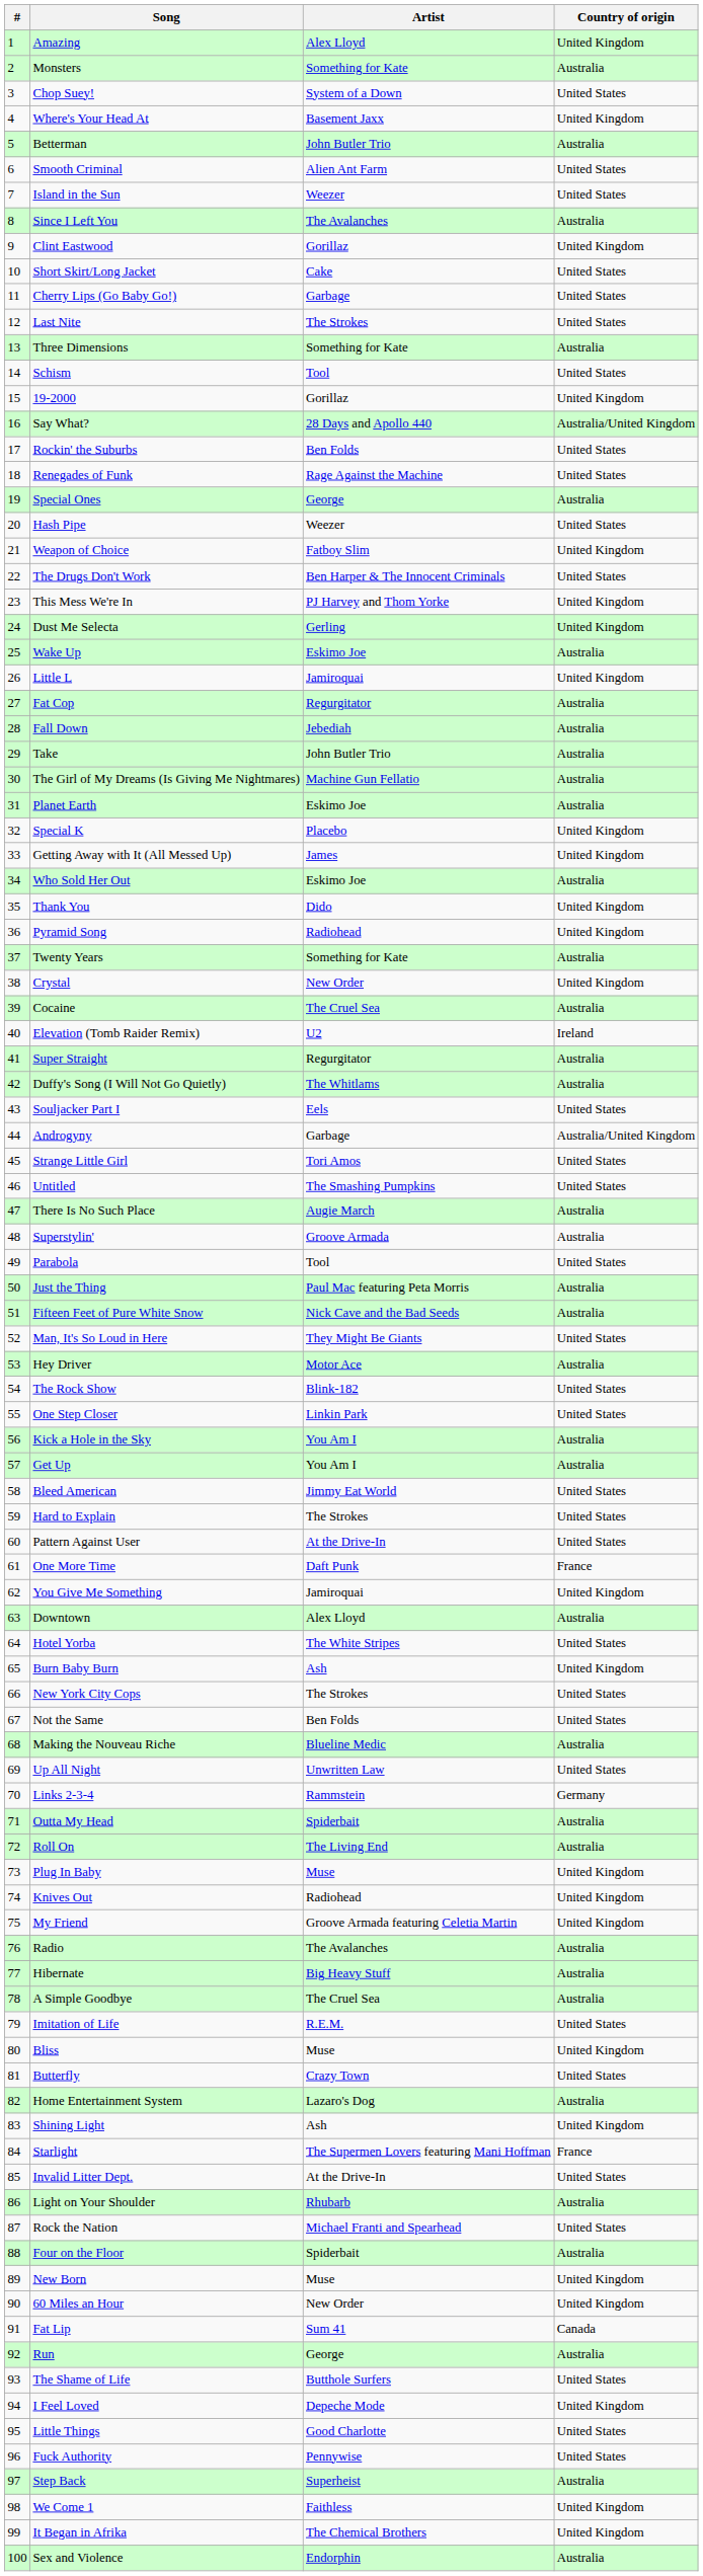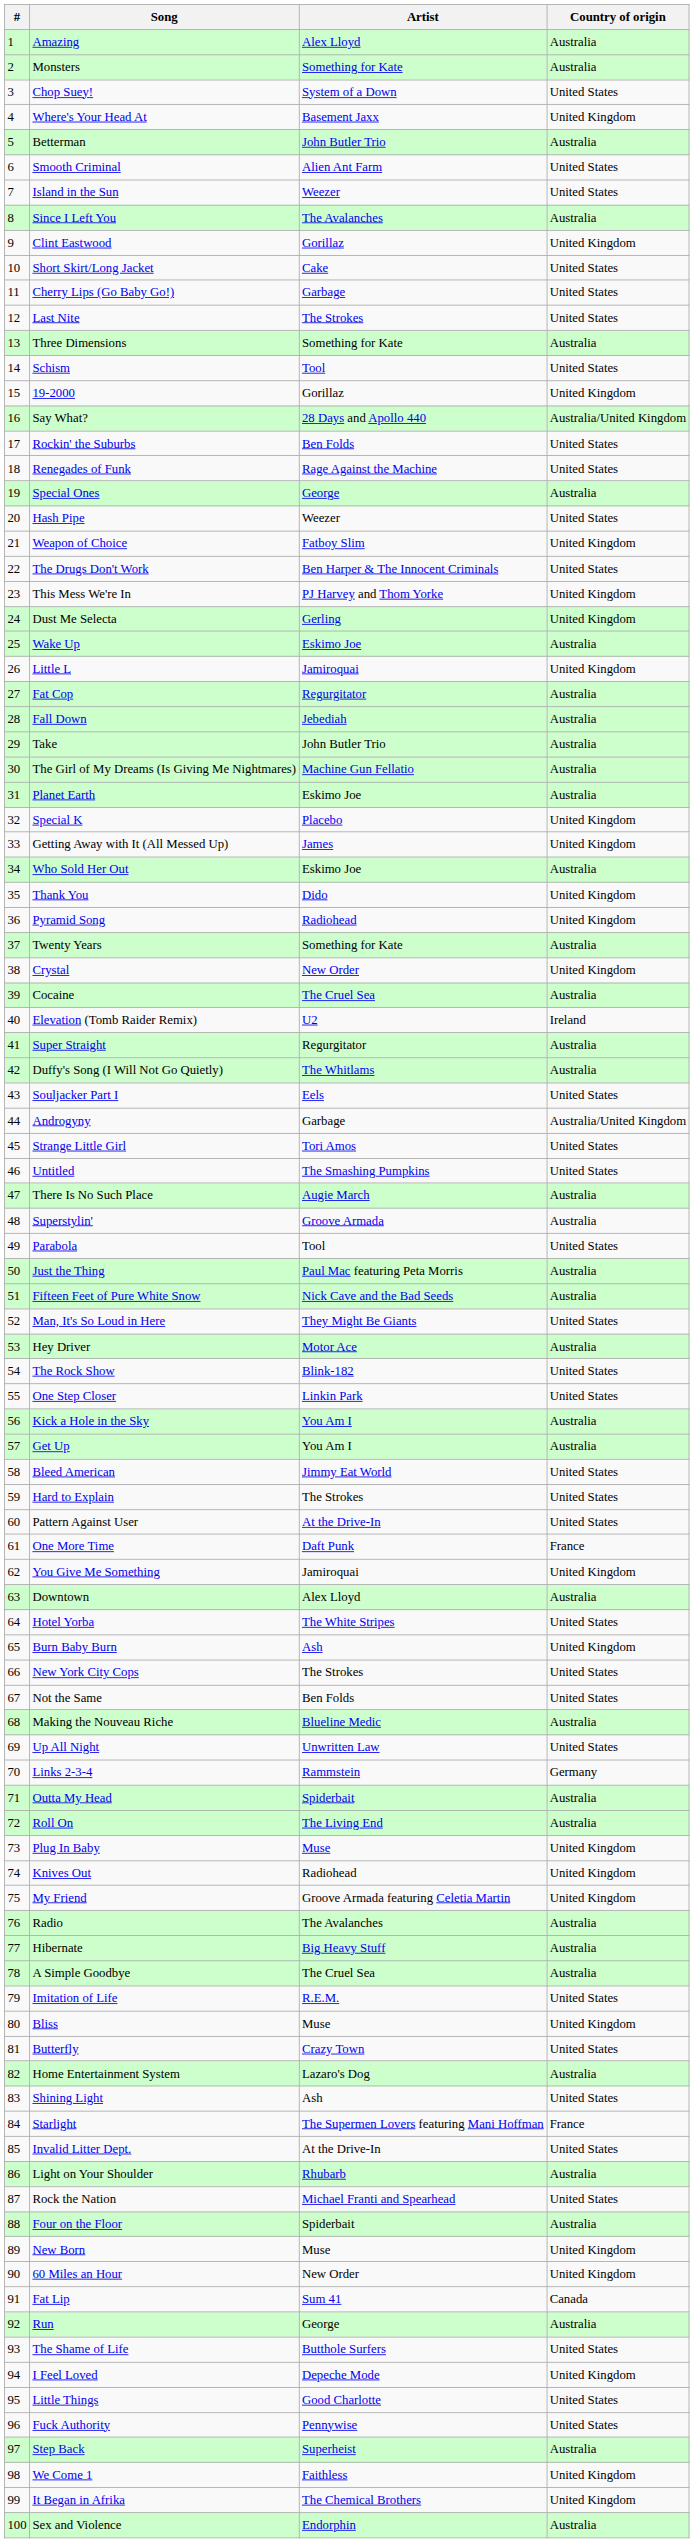 <table class="wikitable sortable" style="font-size:0.95em;line-height:1.5em;">
 <tr>
 <th>#</th>
 <th>Song</th>
 <th>Artist</th>
 <th>Country of origin</th>
 </tr>
 <tr style="background:#ccffcc">
 <td>1</td>
 <td><a href='#'>Amazing</a></td>
 <td><a href='#'>Alex Lloyd</a></td>
-<td>United Kingdom</td>
+<td>Australia</td>
 </tr>
 <tr style="background:#ccffcc">
 <td>2</td>
 <td>Monsters</td>
 <td><a href='#'>Something for Kate</a></td>
 <td>Australia</td>
 </tr>
 <tr>
 <td>3</td>
 <td><a href='#'>Chop Suey!</a></td>
 <td><a href='#'>System of a Down</a></td>
 <td>United States</td>
 </tr>
 <tr>
 <td>4</td>
 <td><a href='#'>Where's Your Head At</a></td>
 <td><a href='#'>Basement Jaxx</a></td>
 <td>United Kingdom</td>
 </tr>
 <tr style="background:#ccffcc">
 <td>5</td>
 <td>Betterman</td>
 <td><a href='#'>John Butler Trio</a></td>
 <td>Australia</td>
 </tr>
 <tr>
 <td>6</td>
 <td><a href='#'>Smooth Criminal</a></td>
 <td><a href='#'>Alien Ant Farm</a></td>
 <td>United States</td>
 </tr>
 <tr>
 <td>7</td>
 <td><a href='#'>Island in the Sun</a></td>
 <td><a href='#'>Weezer</a></td>
 <td>United States</td>
 </tr>
 <tr style="background:#ccffcc">
 <td>8</td>
 <td><a href='#'>Since I Left You</a></td>
 <td><a href='#'>The Avalanches</a></td>
 <td>Australia</td>
 </tr>
 <tr>
 <td>9</td>
 <td><a href='#'>Clint Eastwood</a></td>
 <td><a href='#'>Gorillaz</a></td>
 <td>United Kingdom</td>
 </tr>
 <tr>
 <td>10</td>
 <td><a href='#'>Short Skirt/Long Jacket</a></td>
 <td><a href='#'>Cake</a></td>
 <td>United States</td>
 </tr>
 <tr>
 <td>11</td>
 <td><a href='#'>Cherry Lips (Go Baby Go!)</a></td>
 <td><a href='#'>Garbage</a></td>
 <td>United States</td>
 </tr>
 <tr>
 <td>12</td>
 <td><a href='#'>Last Nite</a></td>
 <td><a href='#'>The Strokes</a></td>
 <td>United States</td>
 </tr>
 <tr style="background:#ccffcc">
 <td>13</td>
 <td>Three Dimensions</td>
 <td>Something for Kate</td>
 <td>Australia</td>
 </tr>
 <tr>
 <td>14</td>
 <td><a href='#'>Schism</a></td>
 <td><a href='#'>Tool</a></td>
 <td>United States</td>
 </tr>
 <tr>
 <td>15</td>
 <td><a href='#'>19-2000</a></td>
 <td>Gorillaz</td>
 <td>United Kingdom</td>
 </tr>
 <tr style="background:#ccffcc">
 <td>16</td>
 <td>Say What?</td>
 <td><a href='#'>28 Days</a> and <a href='#'>Apollo 440</a></td>
 <td>Australia/United Kingdom</td>
 </tr>
 <tr>
 <td>17</td>
 <td><a href='#'>Rockin' the Suburbs</a></td>
 <td><a href='#'>Ben Folds</a></td>
 <td>United States</td>
 </tr>
 <tr>
 <td>18</td>
 <td><a href='#'>Renegades of Funk</a></td>
 <td><a href='#'>Rage Against the Machine</a></td>
 <td>United States</td>
 </tr>
 <tr style="background:#ccffcc">
 <td>19</td>
 <td><a href='#'>Special Ones</a></td>
 <td><a href='#'>George</a></td>
 <td>Australia</td>
 </tr>
 <tr>
 <td>20</td>
 <td><a href='#'>Hash Pipe</a></td>
 <td>Weezer</td>
 <td>United States</td>
 </tr>
 <tr>
 <td>21</td>
 <td><a href='#'>Weapon of Choice</a></td>
 <td><a href='#'>Fatboy Slim</a></td>
 <td>United Kingdom</td>
 </tr>
 <tr>
 <td>22</td>
 <td><a href='#'>The Drugs Don't Work</a></td>
 <td><a href='#'>Ben Harper & The Innocent Criminals</a></td>
 <td>United States</td>
 </tr>
 <tr>
 <td>23</td>
 <td>This Mess We're In</td>
 <td><a href='#'>PJ Harvey</a> and <a href='#'>Thom Yorke</a></td>
 <td>United Kingdom</td>
 </tr>
 <tr style="background:#ccffcc">
 <td>24</td>
 <td>Dust Me Selecta</td>
 <td><a href='#'>Gerling</a></td>
 <td>United Kingdom</td>
 </tr>
 <tr style="background:#ccffcc">
 <td>25</td>
 <td><a href='#'>Wake Up</a></td>
 <td><a href='#'>Eskimo Joe</a></td>
 <td>Australia</td>
 </tr>
 <tr>
 <td>26</td>
 <td><a href='#'>Little L</a></td>
 <td><a href='#'>Jamiroquai</a></td>
 <td>United Kingdom</td>
 </tr>
 <tr style="background:#ccffcc">
 <td>27</td>
 <td><a href='#'>Fat Cop</a></td>
 <td><a href='#'>Regurgitator</a></td>
 <td>Australia</td>
 </tr>
 <tr style="background:#ccffcc">
 <td>28</td>
 <td><a href='#'>Fall Down</a></td>
 <td><a href='#'>Jebediah</a></td>
 <td>Australia</td>
 </tr>
 <tr style="background:#ccffcc">
 <td>29</td>
 <td>Take</td>
 <td>John Butler Trio</td>
 <td>Australia</td>
 </tr>
 <tr style="background:#ccffcc">
 <td>30</td>
 <td>The Girl of My Dreams (Is Giving Me Nightmares)</td>
 <td><a href='#'>Machine Gun Fellatio</a></td>
 <td>Australia</td>
 </tr>
 <tr style="background:#ccffcc">
 <td>31</td>
 <td><a href='#'>Planet Earth</a></td>
 <td>Eskimo Joe</td>
 <td>Australia</td>
 </tr>
 <tr>
 <td>32</td>
 <td><a href='#'>Special K</a></td>
 <td><a href='#'>Placebo</a></td>
 <td>United Kingdom</td>
 </tr>
 <tr>
 <td>33</td>
 <td>Getting Away with It (All Messed Up)</td>
 <td><a href='#'>James</a></td>
 <td>United Kingdom</td>
 </tr>
 <tr style="background:#ccffcc">
 <td>34</td>
 <td><a href='#'>Who Sold Her Out</a></td>
 <td>Eskimo Joe</td>
 <td>Australia</td>
 </tr>
 <tr>
 <td>35</td>
 <td><a href='#'>Thank You</a></td>
 <td><a href='#'>Dido</a></td>
 <td>United Kingdom</td>
 </tr>
 <tr>
 <td>36</td>
 <td><a href='#'>Pyramid Song</a></td>
 <td><a href='#'>Radiohead</a></td>
 <td>United Kingdom</td>
 </tr>
 <tr style="background:#ccffcc">
 <td>37</td>
 <td>Twenty Years</td>
 <td>Something for Kate</td>
 <td>Australia</td>
 </tr>
 <tr>
 <td>38</td>
 <td><a href='#'>Crystal</a></td>
 <td><a href='#'>New Order</a></td>
 <td>United Kingdom</td>
 </tr>
 <tr style="background:#ccffcc">
 <td>39</td>
 <td>Cocaine</td>
 <td><a href='#'>The Cruel Sea</a></td>
 <td>Australia</td>
 </tr>
 <tr>
 <td>40</td>
 <td><a href='#'>Elevation</a> (Tomb Raider Remix)</td>
 <td><a href='#'>U2</a></td>
 <td>Ireland</td>
 </tr>
 <tr style="background:#ccffcc">
 <td>41</td>
 <td><a href='#'>Super Straight</a></td>
 <td>Regurgitator</td>
 <td>Australia</td>
 </tr>
 <tr style="background:#ccffcc">
 <td>42</td>
 <td>Duffy's Song (I Will Not Go Quietly)</td>
 <td><a href='#'>The Whitlams</a></td>
 <td>Australia</td>
 </tr>
 <tr>
 <td>43</td>
 <td><a href='#'>Souljacker Part I</a></td>
 <td><a href='#'>Eels</a></td>
 <td>United States</td>
 </tr>
 <tr>
 <td>44</td>
 <td><a href='#'>Androgyny</a></td>
 <td>Garbage</td>
 <td>Australia/United Kingdom</td>
 </tr>
 <tr>
 <td>45</td>
 <td><a href='#'>Strange Little Girl</a></td>
 <td><a href='#'>Tori Amos</a></td>
 <td>United States</td>
 </tr>
 <tr>
 <td>46</td>
 <td><a href='#'>Untitled</a></td>
 <td><a href='#'>The Smashing Pumpkins</a></td>
 <td>United States</td>
 </tr>
 <tr style="background:#ccffcc">
 <td>47</td>
 <td>There Is No Such Place</td>
 <td><a href='#'>Augie March</a></td>
 <td>Australia</td>
 </tr>
 <tr>
 <td>48</td>
 <td><a href='#'>Superstylin'</a></td>
 <td><a href='#'>Groove Armada</a></td>
 <td>Australia</td>
 </tr>
 <tr>
 <td>49</td>
 <td><a href='#'>Parabola</a></td>
 <td>Tool</td>
 <td>United States</td>
 </tr>
 <tr style="background:#ccffcc">
 <td>50</td>
 <td><a href='#'>Just the Thing</a></td>
 <td><a href='#'>Paul Mac</a> featuring Peta Morris</td>
 <td>Australia</td>
 </tr>
 <tr style="background:#ccffcc">
 <td>51</td>
 <td><a href='#'>Fifteen Feet of Pure White Snow</a></td>
 <td><a href='#'>Nick Cave and the Bad Seeds</a></td>
 <td>Australia</td>
 </tr>
 <tr>
 <td>52</td>
 <td><a href='#'>Man, It's So Loud in Here</a></td>
 <td><a href='#'>They Might Be Giants</a></td>
 <td>United States</td>
 </tr>
 <tr style="background:#ccffcc">
 <td>53</td>
 <td>Hey Driver</td>
 <td><a href='#'>Motor Ace</a></td>
 <td>Australia</td>
 </tr>
 <tr>
 <td>54</td>
 <td><a href='#'>The Rock Show</a></td>
 <td><a href='#'>Blink-182</a></td>
 <td>United States</td>
 </tr>
 <tr>
 <td>55</td>
 <td><a href='#'>One Step Closer</a></td>
 <td><a href='#'>Linkin Park</a></td>
 <td>United States</td>
 </tr>
 <tr style="background:#ccffcc">
 <td>56</td>
 <td><a href='#'>Kick a Hole in the Sky</a></td>
 <td><a href='#'>You Am I</a></td>
 <td>Australia</td>
 </tr>
 <tr style="background:#ccffcc">
 <td>57</td>
 <td><a href='#'>Get Up</a></td>
 <td>You Am I</td>
 <td>Australia</td>
 </tr>
 <tr>
 <td>58</td>
 <td><a href='#'>Bleed American</a></td>
 <td><a href='#'>Jimmy Eat World</a></td>
 <td>United States</td>
 </tr>
 <tr>
 <td>59</td>
 <td><a href='#'>Hard to Explain</a></td>
 <td>The Strokes</td>
 <td>United States</td>
 </tr>
 <tr>
 <td>60</td>
 <td>Pattern Against User</td>
 <td><a href='#'>At the Drive-In</a></td>
 <td>United States</td>
 </tr>
 <tr>
 <td>61</td>
 <td><a href='#'>One More Time</a></td>
 <td><a href='#'>Daft Punk</a></td>
 <td>France</td>
 </tr>
 <tr>
 <td>62</td>
 <td><a href='#'>You Give Me Something</a></td>
 <td>Jamiroquai</td>
 <td>United Kingdom</td>
 </tr>
 <tr style="background:#ccffcc">
 <td>63</td>
 <td>Downtown</td>
 <td>Alex Lloyd</td>
 <td>Australia</td>
 </tr>
 <tr>
 <td>64</td>
 <td><a href='#'>Hotel Yorba</a></td>
 <td><a href='#'>The White Stripes</a></td>
 <td>United States</td>
 </tr>
 <tr>
 <td>65</td>
 <td><a href='#'>Burn Baby Burn</a></td>
 <td><a href='#'>Ash</a></td>
 <td>United Kingdom</td>
 </tr>
 <tr>
 <td>66</td>
 <td><a href='#'>New York City Cops</a></td>
 <td>The Strokes</td>
 <td>United States</td>
 </tr>
 <tr>
 <td>67</td>
 <td>Not the Same</td>
 <td>Ben Folds</td>
 <td>United States</td>
 </tr>
 <tr style="background:#ccffcc">
 <td>68</td>
 <td>Making the Nouveau Riche</td>
 <td><a href='#'>Blueline Medic</a></td>
 <td>Australia</td>
 </tr>
 <tr>
 <td>69</td>
 <td><a href='#'>Up All Night</a></td>
 <td><a href='#'>Unwritten Law</a></td>
 <td>United States</td>
 </tr>
 <tr>
 <td>70</td>
 <td><a href='#'>Links 2-3-4</a></td>
 <td><a href='#'>Rammstein</a></td>
 <td>Germany</td>
 </tr>
 <tr style="background:#ccffcc">
 <td>71</td>
 <td><a href='#'>Outta My Head</a></td>
 <td><a href='#'>Spiderbait</a></td>
 <td>Australia</td>
 </tr>
 <tr style="background:#ccffcc">
 <td>72</td>
 <td><a href='#'>Roll On</a></td>
 <td><a href='#'>The Living End</a></td>
 <td>Australia</td>
 </tr>
 <tr>
 <td>73</td>
 <td><a href='#'>Plug In Baby</a></td>
 <td><a href='#'>Muse</a></td>
 <td>United Kingdom</td>
 </tr>
 <tr>
 <td>74</td>
 <td><a href='#'>Knives Out</a></td>
 <td>Radiohead</td>
 <td>United Kingdom</td>
 </tr>
 <tr>
 <td>75</td>
 <td><a href='#'>My Friend</a></td>
 <td>Groove Armada featuring <a href='#'>Celetia Martin</a></td>
 <td>United Kingdom</td>
 </tr>
 <tr style="background:#ccffcc">
 <td>76</td>
 <td>Radio</td>
 <td>The Avalanches</td>
 <td>Australia</td>
 </tr>
 <tr style="background:#ccffcc">
 <td>77</td>
 <td>Hibernate</td>
 <td><a href='#'>Big Heavy Stuff</a></td>
 <td>Australia</td>
 </tr>
 <tr style="background:#ccffcc">
 <td>78</td>
 <td>A Simple Goodbye</td>
 <td>The Cruel Sea</td>
 <td>Australia</td>
 </tr>
 <tr>
 <td>79</td>
 <td><a href='#'>Imitation of Life</a></td>
 <td><a href='#'>R.E.M.</a></td>
 <td>United States</td>
 </tr>
 <tr>
 <td>80</td>
 <td><a href='#'>Bliss</a></td>
 <td>Muse</td>
 <td>United Kingdom</td>
 </tr>
 <tr>
 <td>81</td>
 <td><a href='#'>Butterfly</a></td>
 <td><a href='#'>Crazy Town</a></td>
 <td>United States</td>
 </tr>
 <tr style="background:#ccffcc">
 <td>82</td>
 <td>Home Entertainment System</td>
 <td>Lazaro's Dog</td>
 <td>Australia</td>
 </tr>
 <tr>
 <td>83</td>
 <td><a href='#'>Shining Light</a></td>
 <td>Ash</td>
-<td>United Kingdom</td>
+<td>United States</td>
 </tr>
 <tr>
 <td>84</td>
 <td><a href='#'>Starlight</a></td>
 <td><a href='#'>The Supermen Lovers</a> featuring <a href='#'>Mani Hoffman</a></td>
 <td>France</td>
 </tr>
 <tr>
 <td>85</td>
 <td><a href='#'>Invalid Litter Dept.</a></td>
 <td>At the Drive-In</td>
 <td>United States</td>
 </tr>
 <tr style="background:#ccffcc">
 <td>86</td>
 <td>Light on Your Shoulder</td>
 <td><a href='#'>Rhubarb</a></td>
 <td>Australia</td>
 </tr>
 <tr>
 <td>87</td>
 <td>Rock the Nation</td>
 <td><a href='#'>Michael Franti and Spearhead</a></td>
 <td>United States</td>
 </tr>
 <tr style="background:#ccffcc">
 <td>88</td>
 <td><a href='#'>Four on the Floor</a></td>
 <td>Spiderbait</td>
 <td>Australia</td>
 </tr>
 <tr>
 <td>89</td>
 <td><a href='#'>New Born</a></td>
 <td>Muse</td>
 <td>United Kingdom</td>
 </tr>
 <tr>
 <td>90</td>
 <td><a href='#'>60 Miles an Hour</a></td>
 <td>New Order</td>
 <td>United Kingdom</td>
 </tr>
 <tr>
 <td>91</td>
 <td><a href='#'>Fat Lip</a></td>
 <td><a href='#'>Sum 41</a></td>
 <td>Canada</td>
 </tr>
 <tr style="background:#ccffcc">
 <td>92</td>
 <td><a href='#'>Run</a></td>
 <td>George</td>
 <td>Australia</td>
 </tr>
 <tr>
 <td>93</td>
 <td><a href='#'>The Shame of Life</a></td>
 <td><a href='#'>Butthole Surfers</a></td>
 <td>United States</td>
 </tr>
 <tr>
 <td>94</td>
 <td><a href='#'>I Feel Loved</a></td>
 <td><a href='#'>Depeche Mode</a></td>
 <td>United Kingdom</td>
 </tr>
 <tr>
 <td>95</td>
 <td><a href='#'>Little Things</a></td>
 <td><a href='#'>Good Charlotte</a></td>
 <td>United States</td>
 </tr>
 <tr>
 <td>96</td>
 <td><a href='#'>Fuck Authority</a></td>
 <td><a href='#'>Pennywise</a></td>
 <td>United States</td>
 </tr>
 <tr style="background:#ccffcc">
 <td>97</td>
 <td><a href='#'>Step Back</a></td>
 <td><a href='#'>Superheist</a></td>
 <td>Australia</td>
 </tr>
 <tr>
 <td>98</td>
 <td><a href='#'>We Come 1</a></td>
 <td><a href='#'>Faithless</a></td>
 <td>United Kingdom</td>
 </tr>
 <tr>
 <td>99</td>
 <td><a href='#'>It Began in Afrika</a></td>
 <td><a href='#'>The Chemical Brothers</a></td>
 <td>United Kingdom</td>
 </tr>
 <tr style="background:#ccffcc">
 <td>100</td>
 <td>Sex and Violence</td>
 <td><a href='#'>Endorphin</a></td>
 <td>Australia</td>
 </tr>
 </table>
